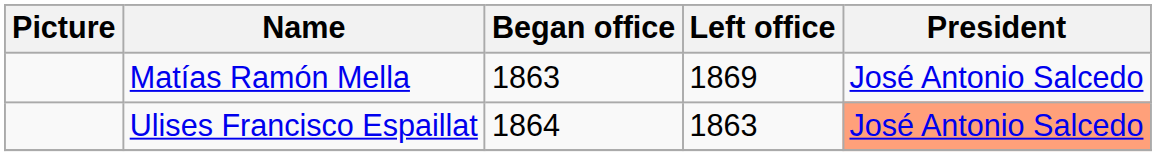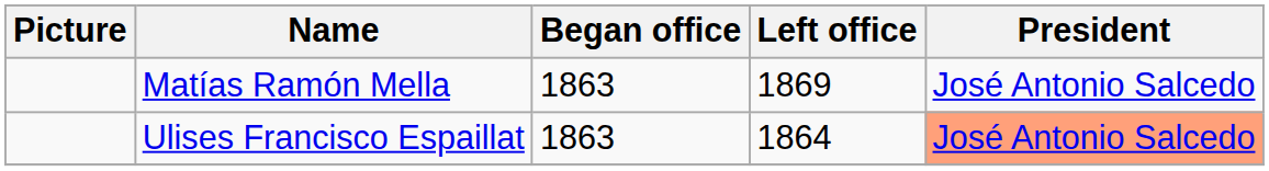 <table class="wikitable">
 <tr>
 <th>Picture</th>
 <th>Name</th>
 <th>Began office</th>
 <th>Left office</th>
 <th>President</th>
 </tr>
 <tr>
 <td></td>
 <td><a href='#'>Matías Ramón Mella</a></td>
 <td>1863</td>
 <td>1869</td>
 <td><a href='#'>José Antonio Salcedo</a></td>
 </tr>
 <tr>
 <td></td>
 <td><a href='#'>Ulises Francisco Espaillat</a></td>
+<td>1863</td>
 <td>1864</td>
-<td>1863</td>
 <td style="background: lightsalmon;"><a href='#'>José Antonio Salcedo</a></td>
 </tr>
 <tr>
 </tr>
 </table>
